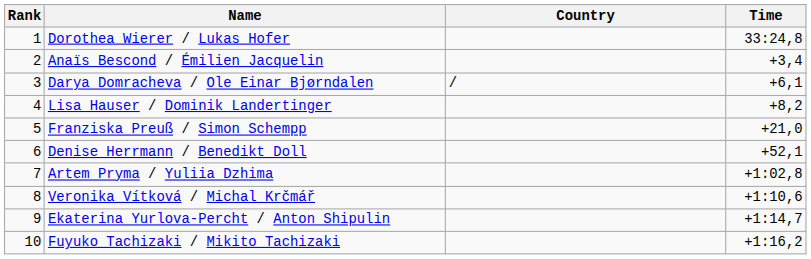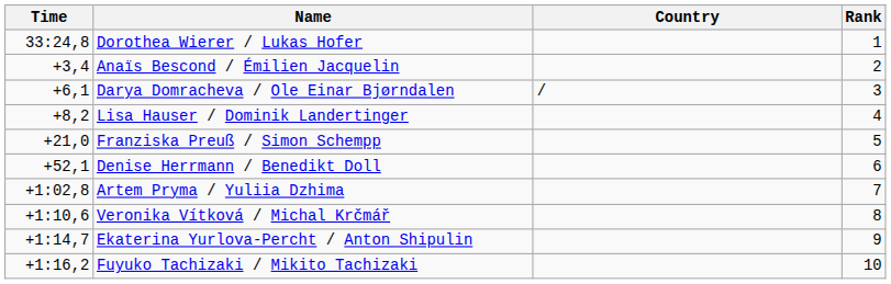 <table class="wikitable" style="width: 750px;">
 <tr class="hintergrundfarbe5">
-<th width="5%">Rank</th>
+<th width="10%">Time</th>
 <th>Name</th>
 <th width="35%">Country</th>
-<th width="10%">Time</th>
+<th width="5%">Rank</th>
 </tr>
 <tr>
-<td align="right">1</td>
+<td align="right">33:24,8</td>
 <td><a href='#'>Dorothea Wierer</a> / <a href='#'>Lukas Hofer</a></td>
 <td></td>
-<td align="right">33:24,8</td>
+<td align="right">1</td>
 </tr>
 <tr>
-<td align="right">2</td>
+<td align="right">+3,4</td>
 <td><a href='#'>Anaïs Bescond</a> / <a href='#'>Émilien Jacquelin</a></td>
 <td></td>
-<td align="right">+3,4</td>
+<td align="right">2</td>
 </tr>
 <tr>
-<td align="right">3</td>
+<td align="right">+6,1</td>
 <td><a href='#'>Darya Domracheva</a> / <a href='#'>Ole Einar Bjørndalen</a></td>
 <td> / </td>
-<td align="right">+6,1</td>
+<td align="right">3</td>
 </tr>
 <tr>
-<td align="right">4</td>
+<td align="right">+8,2</td>
 <td><a href='#'>Lisa Hauser</a> / <a href='#'>Dominik Landertinger</a></td>
 <td></td>
-<td align="right">+8,2</td>
+<td align="right">4</td>
 </tr>
 <tr>
-<td align="right">5</td>
+<td align="right">+21,0</td>
 <td><a href='#'>Franziska Preuß</a> / <a href='#'>Simon Schempp</a></td>
 <td></td>
-<td align="right">+21,0</td>
+<td align="right">5</td>
 </tr>
 <tr>
-<td align="right">6</td>
+<td align="right">+52,1</td>
 <td><a href='#'>Denise Herrmann</a> / <a href='#'>Benedikt Doll</a></td>
 <td></td>
-<td align="right">+52,1</td>
+<td align="right">6</td>
 </tr>
 <tr>
-<td align="right">7</td>
+<td align="right">+1:02,8</td>
 <td><a href='#'>Artem Pryma</a> / <a href='#'>Yuliia Dzhima</a></td>
 <td></td>
-<td align="right">+1:02,8</td>
+<td align="right">7</td>
 </tr>
 <tr>
-<td align="right">8</td>
+<td align="right">+1:10,6</td>
 <td><a href='#'>Veronika Vítková</a> / <a href='#'>Michal Krčmář</a></td>
 <td></td>
-<td align="right">+1:10,6</td>
+<td align="right">8</td>
 </tr>
 <tr>
-<td align="right">9</td>
+<td align="right">+1:14,7</td>
 <td><a href='#'>Ekaterina Yurlova-Percht</a> / <a href='#'>Anton Shipulin</a></td>
 <td></td>
-<td align="right">+1:14,7</td>
+<td align="right">9</td>
 </tr>
 <tr>
-<td align="right">10</td>
+<td align="right">+1:16,2</td>
 <td><a href='#'>Fuyuko Tachizaki</a> / <a href='#'>Mikito Tachizaki</a></td>
 <td></td>
-<td align="right">+1:16,2</td>
+<td align="right">10</td>
 </tr>
 </table>
